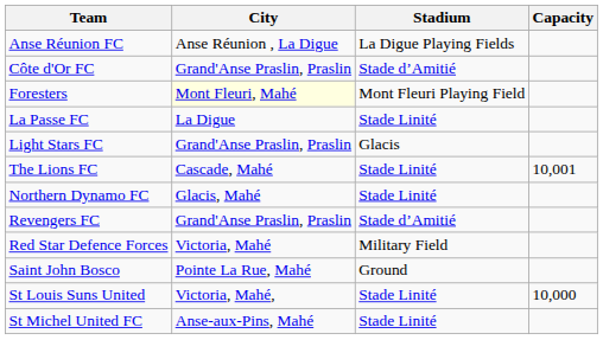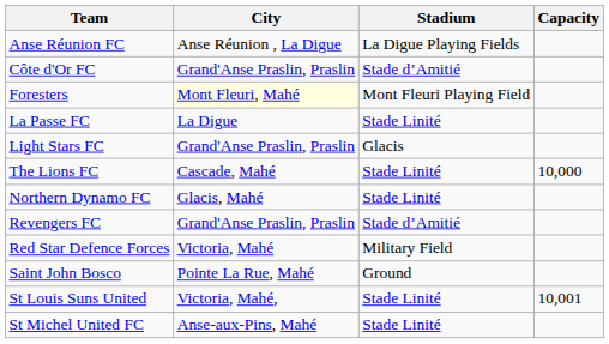 <table class="wikitable sortable">
 <tr>
 <th>Team</th>
 <th>City</th>
 <th>Stadium</th>
 <th>Capacity</th>
 </tr>
 <tr>
 <td><a href='#'>Anse Réunion FC</a></td>
 <td>Anse Réunion , <a href='#'>La Digue</a></td>
 <td>La Digue Playing Fields</td>
 <td></td>
 </tr>
 <tr>
 <td><a href='#'>Côte d'Or FC</a></td>
 <td><a href='#'>Grand'Anse Praslin</a>, <a href='#'>Praslin</a></td>
 <td><a href='#'>Stade d’Amitié</a></td>
 <td></td>
 </tr>
 <tr>
 <td><a href='#'>Foresters</a></td>
 <td style="background: lightyellow;"><a href='#'>Mont Fleuri</a>, <a href='#'>Mahé</a></td>
 <td>Mont Fleuri Playing Field</td>
 <td></td>
 </tr>
 <tr>
 <td><a href='#'>La Passe FC</a></td>
 <td><a href='#'>La Digue</a></td>
 <td><a href='#'>Stade Linité</a></td>
 <td></td>
 </tr>
 <tr>
 <td><a href='#'>Light Stars FC</a></td>
 <td><a href='#'>Grand'Anse Praslin</a>, <a href='#'>Praslin</a></td>
 <td>Glacis</td>
 <td></td>
 </tr>
 <tr>
 <td><a href='#'>The Lions FC</a></td>
 <td><a href='#'>Cascade</a>, <a href='#'>Mahé</a></td>
 <td><a href='#'>Stade Linité</a></td>
-<td>10,001</td>
+<td>10,000</td>
 </tr>
 <tr>
 <td><a href='#'>Northern Dynamo FC</a></td>
 <td><a href='#'>Glacis</a>, <a href='#'>Mahé</a></td>
 <td><a href='#'>Stade Linité</a></td>
 <td></td>
 </tr>
 <tr>
 <td><a href='#'>Revengers FC</a></td>
 <td><a href='#'>Grand'Anse Praslin</a>, <a href='#'>Praslin</a></td>
 <td><a href='#'>Stade d’Amitié</a></td>
 <td></td>
 </tr>
 <tr>
 <td><a href='#'>Red Star Defence Forces</a></td>
 <td><a href='#'>Victoria</a>, <a href='#'>Mahé</a></td>
 <td>Military Field</td>
 <td></td>
 </tr>
 <tr>
 <td><a href='#'>Saint John Bosco</a></td>
 <td><a href='#'>Pointe La Rue</a>, <a href='#'>Mahé</a></td>
 <td>Ground</td>
 <td></td>
 </tr>
 <tr>
 <td><a href='#'>St Louis Suns United</a></td>
 <td><a href='#'>Victoria</a>, <a href='#'>Mahé</a>,</td>
 <td><a href='#'>Stade Linité</a></td>
-<td>10,000</td>
+<td>10,001</td>
 </tr>
 <tr>
 <td><a href='#'>St Michel United FC</a></td>
 <td><a href='#'>Anse-aux-Pins</a>, <a href='#'>Mahé</a></td>
 <td><a href='#'>Stade Linité</a></td>
 <td></td>
 </tr>
 </table>
